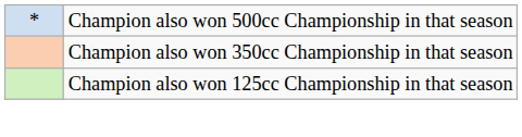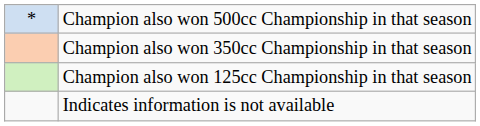 <table class="wikitable">
 <tr>
 <td width=40px align=center style="background-color:#cedff2">*</td>
 <td>Champion also won 500cc Championship in that season</td>
 </tr>
 <tr>
 <td width=40px align=center style="background-color:#FBCEB1"></td>
 <td>Champion also won 350cc Championship in that season</td>
 </tr>
 <tr>
 <td width=40px align=center style="background-color:#D0F0C0"></td>
 <td>Champion also won 125cc Championship in that season</td>
 </tr>
+<tr>
+<td align=center width=40px></td>
+<td>Indicates information is not available</td>
+</tr>
 </table>
